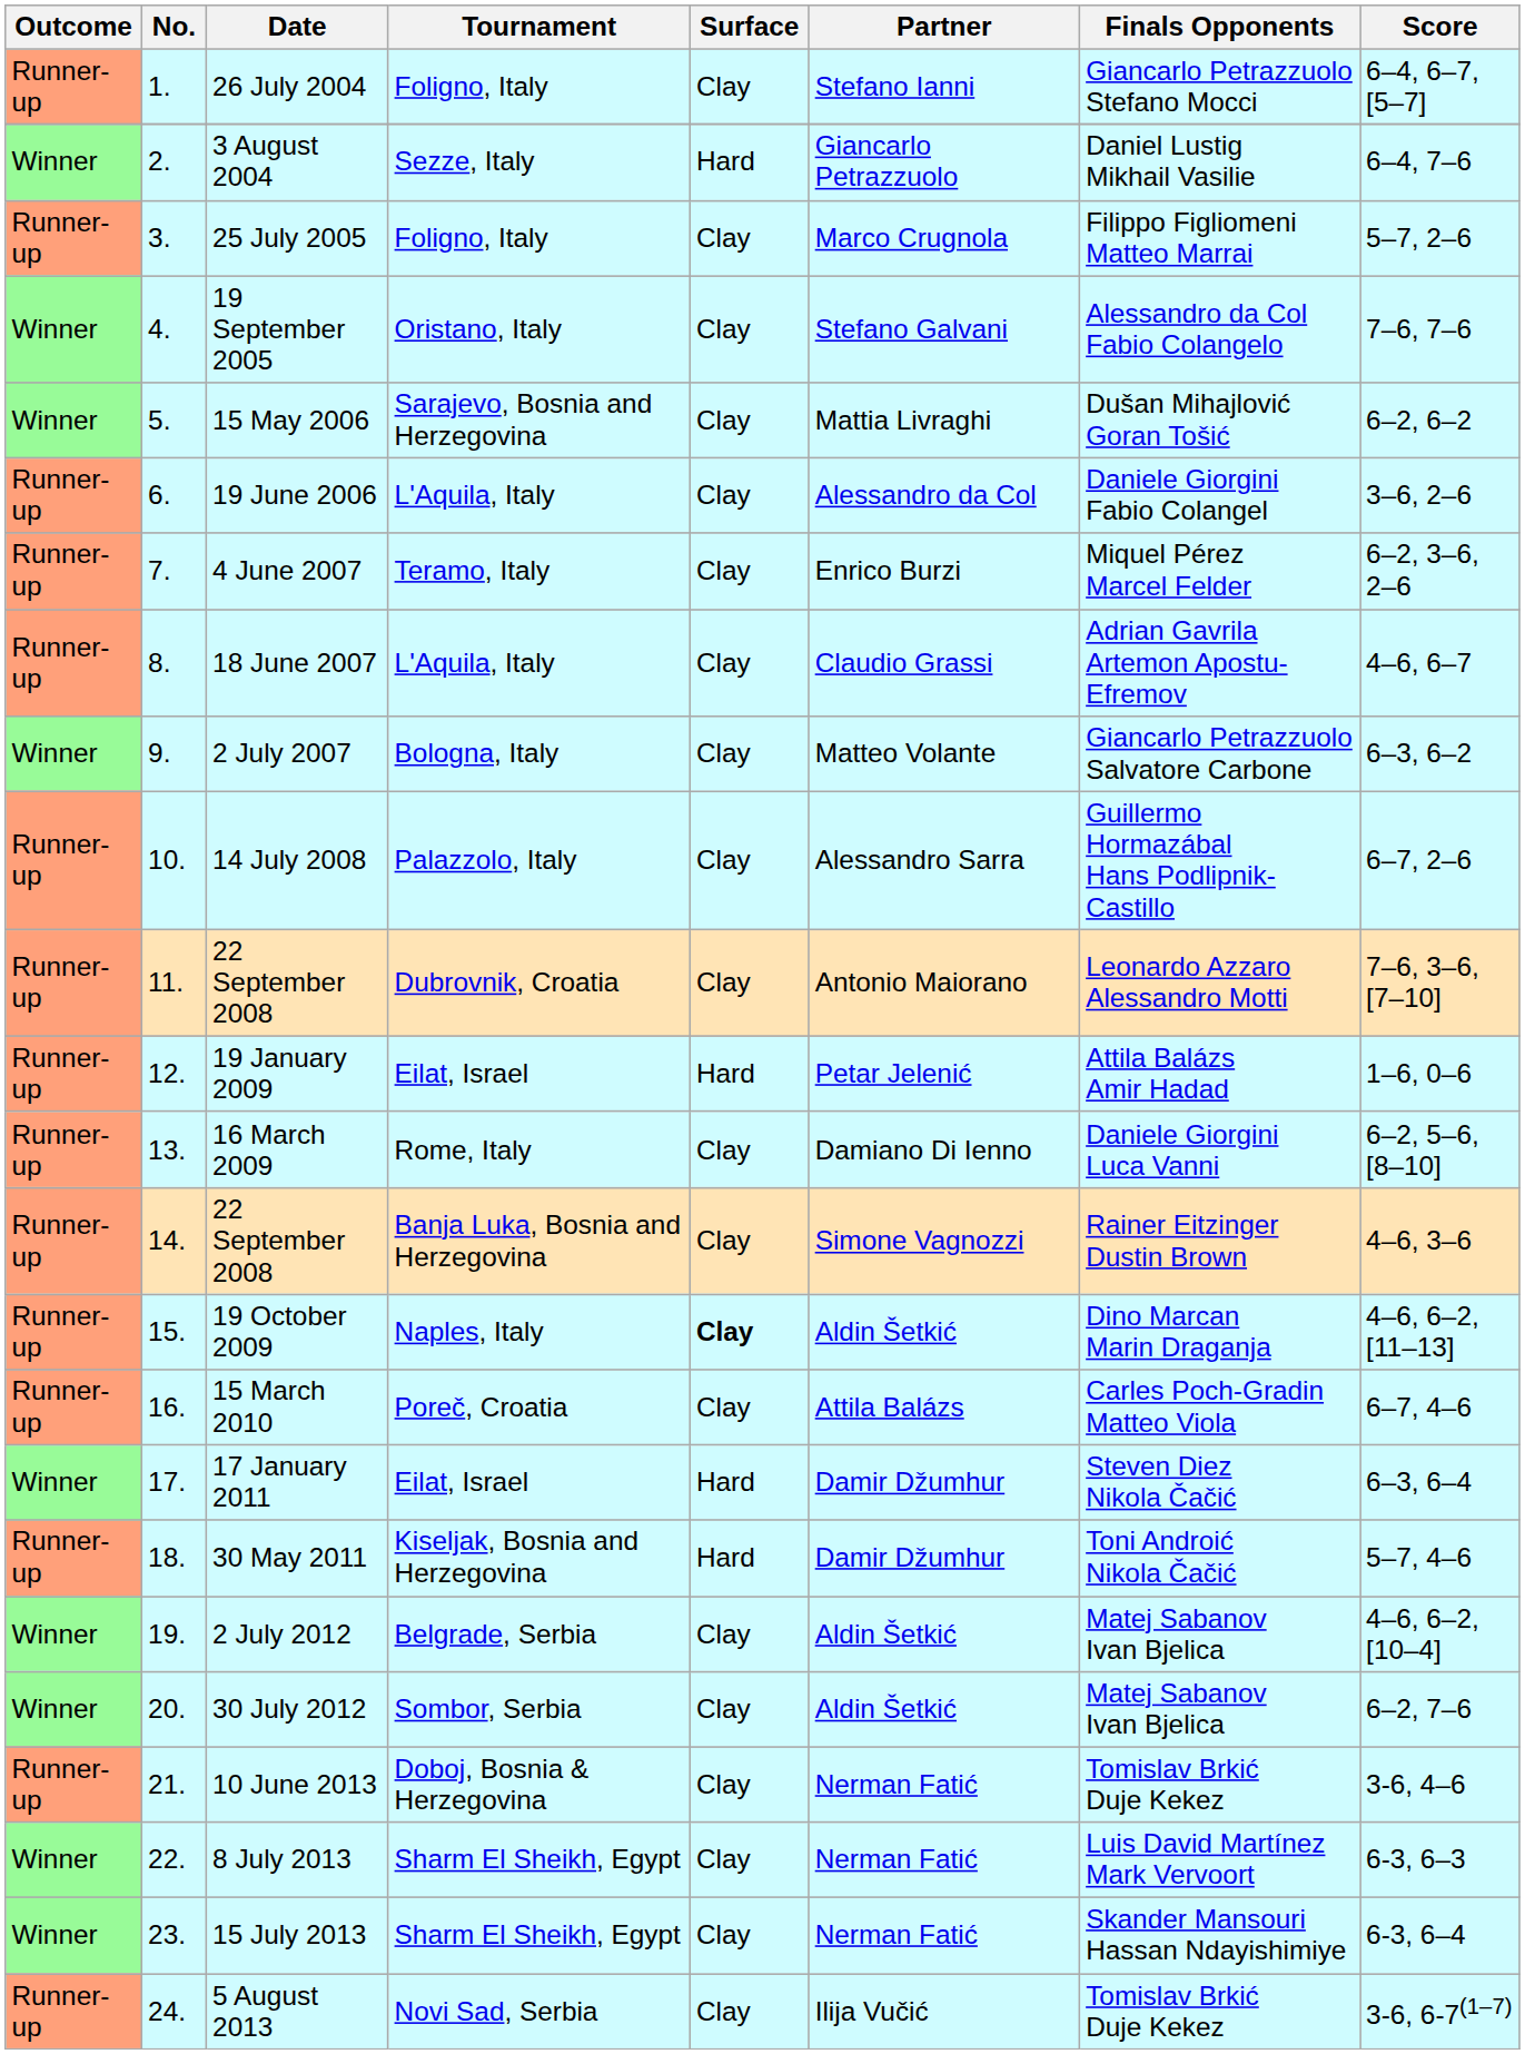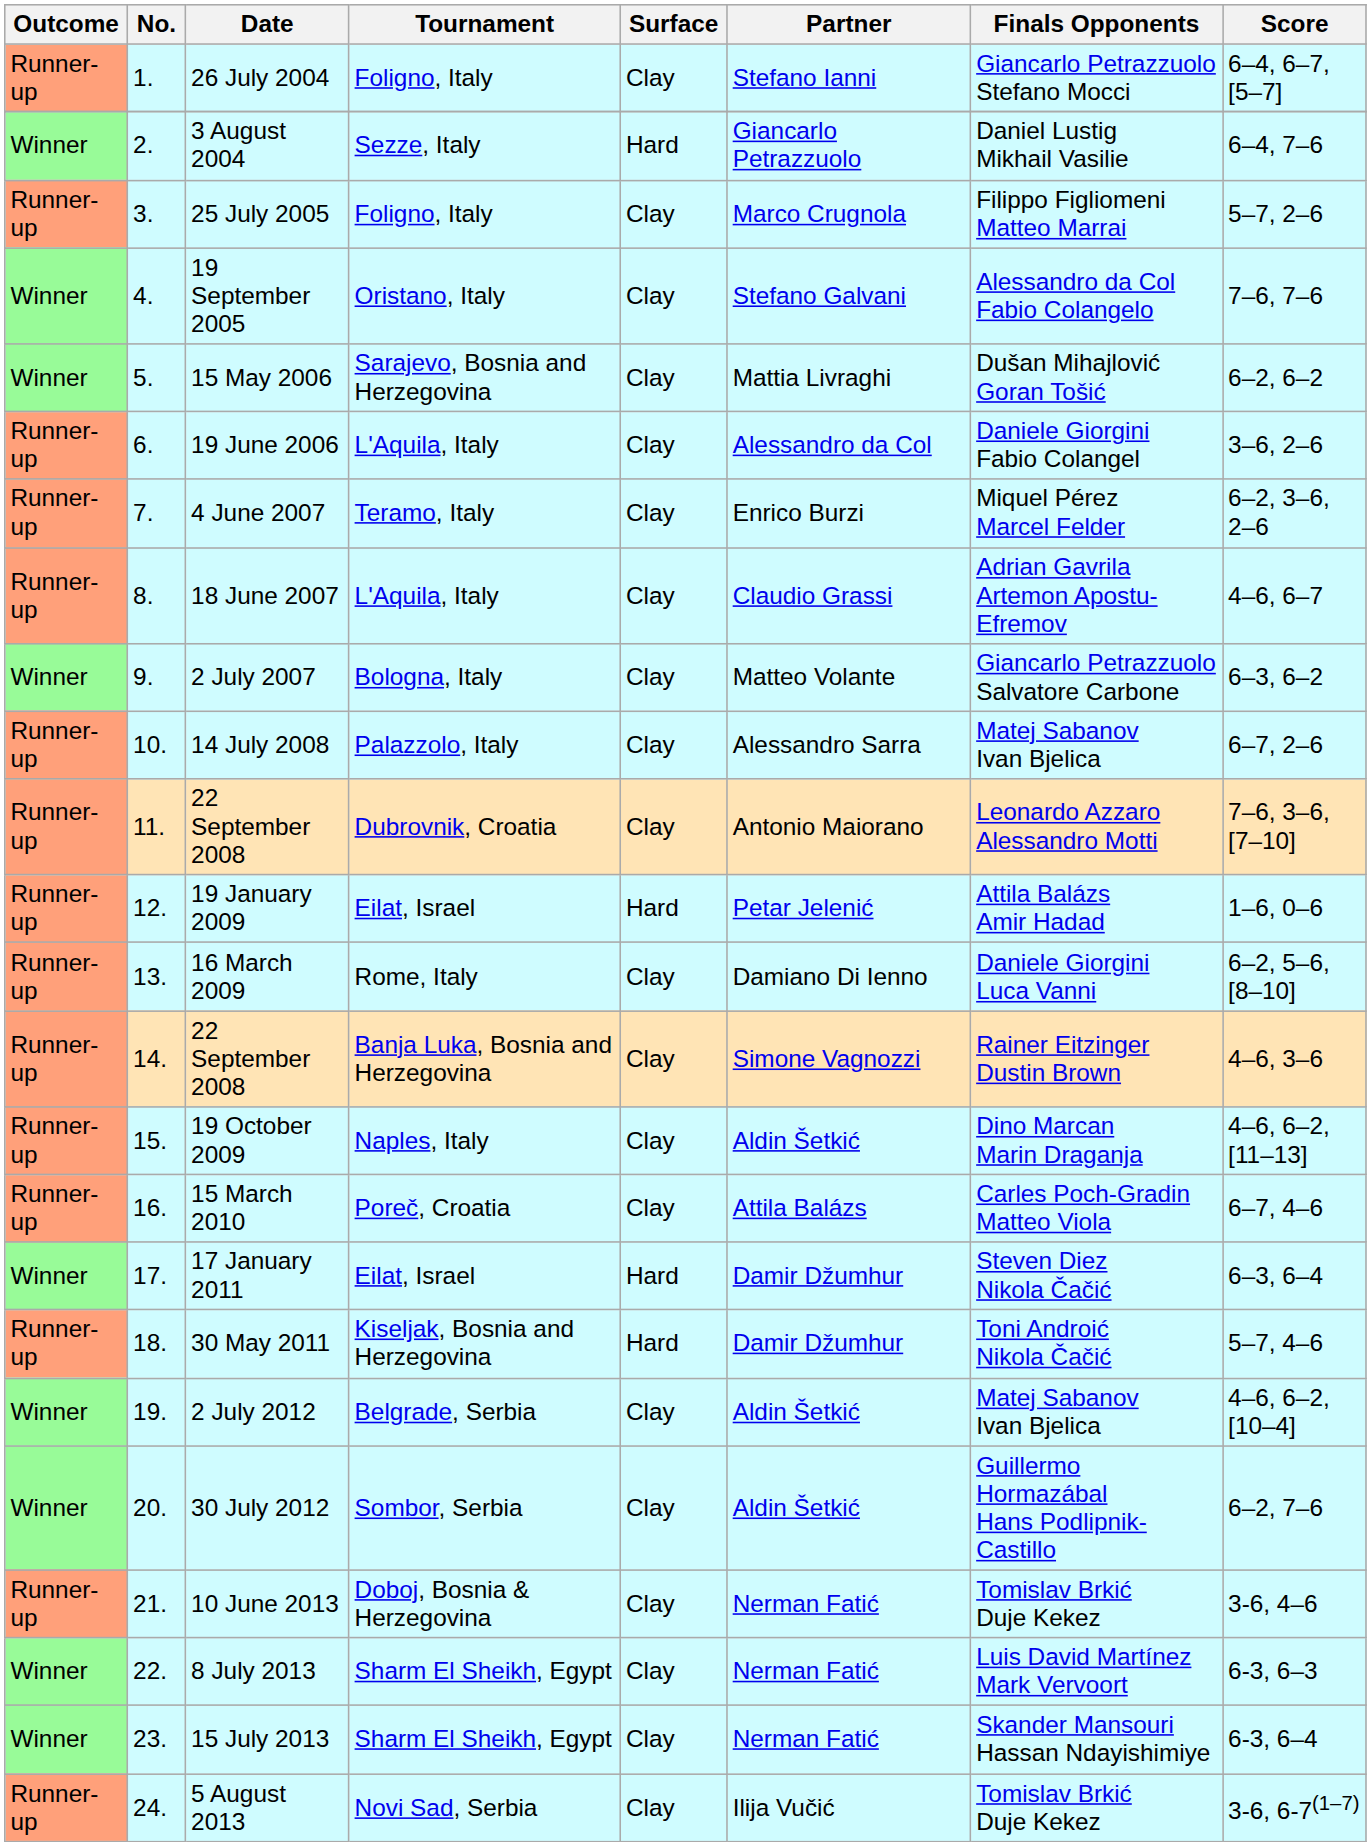 <table class=wikitable style=font-size:97%>
 <tr>
 <th width=75>Outcome</th>
 <th width=35>No.</th>
 <th width=120>Date</th>
 <th width=250>Tournament</th>
 <th width=65>Surface</th>
 <th width=220>Partner</th>
 <th width=220>Finals Opponents</th>
 <th width=130>Score</th>
 </tr>
 <tr bgcolor=CFFCFF>
 <td bgcolor=#FFA07A>Runner-up</td>
 <td>1.</td>
 <td>26 July 2004</td>
 <td><a href='#'>Foligno</a>, Italy</td>
 <td>Clay</td>
 <td> <a href='#'>Stefano Ianni</a></td>
 <td> <a href='#'>Giancarlo Petrazzuolo</a> <br>  Stefano Mocci</td>
 <td>6–4, 6–7, [5–7]</td>
 </tr>
 <tr>
 </tr>
 <tr bgcolor=CFFCFF>
 <td bgcolor=98FB98>Winner</td>
 <td>2.</td>
 <td>3 August 2004</td>
 <td><a href='#'>Sezze</a>, Italy</td>
 <td>Hard</td>
 <td> <a href='#'>Giancarlo Petrazzuolo</a></td>
 <td> Daniel Lustig <br>  Mikhail Vasilie</td>
 <td>6–4, 7–6</td>
 </tr>
 <tr bgcolor=CFFCFF>
 <td bgcolor=#FFA07A>Runner-up</td>
 <td>3.</td>
 <td>25 July 2005</td>
 <td><a href='#'>Foligno</a>, Italy</td>
 <td>Clay</td>
 <td> <a href='#'>Marco Crugnola</a></td>
 <td> Filippo Figliomeni <br>  <a href='#'>Matteo Marrai</a></td>
 <td>5–7, 2–6</td>
 </tr>
 <tr bgcolor=CFFCFF>
 <td bgcolor=98FB98>Winner</td>
 <td>4.</td>
 <td>19 September 2005</td>
 <td><a href='#'>Oristano</a>, Italy</td>
 <td>Clay</td>
 <td> <a href='#'>Stefano Galvani</a></td>
 <td> <a href='#'>Alessandro da Col</a> <br>  <a href='#'>Fabio Colangelo</a></td>
 <td>7–6, 7–6</td>
 </tr>
 <tr bgcolor=CFFCFF>
 <td bgcolor=98FB98>Winner</td>
 <td>5.</td>
 <td>15 May 2006</td>
 <td><a href='#'>Sarajevo</a>, Bosnia and Herzegovina</td>
 <td>Clay</td>
 <td> Mattia Livraghi</td>
 <td> Dušan Mihajlović <br>  <a href='#'>Goran Tošić</a></td>
 <td>6–2, 6–2</td>
 </tr>
 <tr bgcolor=CFFCFF>
 <td bgcolor=#FFA07A>Runner-up</td>
 <td>6.</td>
 <td>19 June 2006</td>
 <td><a href='#'>L'Aquila</a>, Italy</td>
 <td>Clay</td>
 <td> <a href='#'>Alessandro da Col</a></td>
 <td> <a href='#'>Daniele Giorgini</a> <br>  Fabio Colangel</td>
 <td>3–6, 2–6</td>
 </tr>
 <tr bgcolor=CFFCFF>
 <td bgcolor=#FFA07A>Runner-up</td>
 <td>7.</td>
 <td>4 June 2007</td>
 <td><a href='#'>Teramo</a>, Italy</td>
 <td>Clay</td>
 <td> Enrico Burzi</td>
 <td> Miquel Pérez <br>  <a href='#'>Marcel Felder</a></td>
 <td>6–2, 3–6, 2–6</td>
 </tr>
 <tr bgcolor=CFFCFF>
 <td bgcolor=#FFA07A>Runner-up</td>
 <td>8.</td>
 <td>18 June 2007</td>
 <td><a href='#'>L'Aquila</a>, Italy</td>
 <td>Clay</td>
 <td> <a href='#'>Claudio Grassi</a></td>
 <td> <a href='#'>Adrian Gavrila</a> <br>  <a href='#'>Artemon Apostu-Efremov</a></td>
 <td>4–6, 6–7</td>
 </tr>
 <tr bgcolor=CFFCFF>
 <td bgcolor=98FB98>Winner</td>
 <td>9.</td>
 <td>2 July 2007</td>
 <td><a href='#'>Bologna</a>, Italy</td>
 <td>Clay</td>
 <td> Matteo Volante</td>
 <td> <a href='#'>Giancarlo Petrazzuolo</a> <br>  Salvatore Carbone</td>
 <td>6–3, 6–2</td>
 </tr>
 <tr bgcolor=CFFCFF>
 <td bgcolor=#FFA07A>Runner-up</td>
 <td>10.</td>
 <td>14 July 2008</td>
 <td><a href='#'>Palazzolo</a>, Italy</td>
 <td>Clay</td>
 <td> Alessandro Sarra</td>
-<td> <a href='#'>Guillermo Hormazábal</a> <br>  <a href='#'>Hans Podlipnik-Castillo</a></td>
+<td> <a href='#'>Matej Sabanov</a> <br>  Ivan Bjelica</td>
 <td>6–7, 2–6</td>
 </tr>
 <tr bgcolor=moccasin>
 <td bgcolor=#FFA07A>Runner-up</td>
 <td>11.</td>
 <td>22 September 2008</td>
 <td><a href='#'>Dubrovnik</a>, Croatia</td>
 <td>Clay</td>
 <td> Antonio Maiorano</td>
 <td> <a href='#'>Leonardo Azzaro</a> <br>  <a href='#'>Alessandro Motti</a></td>
 <td>7–6, 3–6, [7–10]</td>
 </tr>
 <tr bgcolor=CFFCFF>
 <td bgcolor=#FFA07A>Runner-up</td>
 <td>12.</td>
 <td>19 January 2009</td>
 <td><a href='#'>Eilat</a>, Israel</td>
 <td>Hard</td>
 <td> <a href='#'>Petar Jelenić</a></td>
 <td> <a href='#'>Attila Balázs</a> <br>  <a href='#'>Amir Hadad</a></td>
 <td>1–6, 0–6</td>
 </tr>
 <tr bgcolor=CFFCFF>
 <td bgcolor=#FFA07A>Runner-up</td>
 <td>13.</td>
 <td>16 March 2009</td>
 <td>Rome, Italy</td>
 <td>Clay</td>
 <td> Damiano Di Ienno</td>
 <td> <a href='#'>Daniele Giorgini</a> <br>  <a href='#'>Luca Vanni</a></td>
 <td>6–2, 5–6, [8–10]</td>
 </tr>
 <tr bgcolor=moccasin>
 <td bgcolor=#FFA07A>Runner-up</td>
 <td>14.</td>
 <td>22 September 2008</td>
 <td><a href='#'>Banja Luka</a>, Bosnia and Herzegovina</td>
 <td>Clay</td>
 <td> <a href='#'>Simone Vagnozzi</a></td>
 <td> <a href='#'>Rainer Eitzinger</a> <br>  <a href='#'>Dustin Brown</a></td>
 <td>4–6, 3–6</td>
 </tr>
 <tr bgcolor=CFFCFF>
 <td bgcolor=#FFA07A>Runner-up</td>
 <td>15.</td>
 <td>19 October 2009</td>
 <td><a href='#'>Naples</a>, Italy</td>
-<td><strong>Clay</strong></td>
+<td>Clay</td>
 <td> <a href='#'>Aldin Šetkić</a></td>
 <td> <a href='#'>Dino Marcan</a> <br>  <a href='#'>Marin Draganja</a></td>
 <td>4–6, 6–2, [11–13]</td>
 </tr>
 <tr bgcolor=CFFCFF>
 <td bgcolor=#FFA07A>Runner-up</td>
 <td>16.</td>
 <td>15 March 2010</td>
 <td><a href='#'>Poreč</a>, Croatia</td>
 <td>Clay</td>
 <td> <a href='#'>Attila Balázs</a></td>
 <td> <a href='#'>Carles Poch-Gradin</a> <br>  <a href='#'>Matteo Viola</a></td>
 <td>6–7, 4–6</td>
 </tr>
 <tr bgcolor=CFFCFF>
 <td bgcolor=98FB98>Winner</td>
 <td>17.</td>
 <td>17 January 2011</td>
 <td><a href='#'>Eilat</a>, Israel</td>
 <td>Hard</td>
 <td> <a href='#'>Damir Džumhur</a></td>
 <td> <a href='#'>Steven Diez</a> <br>  <a href='#'>Nikola Čačić</a></td>
 <td>6–3, 6–4</td>
 </tr>
 <tr bgcolor="CFFCFF">
 <td bgcolor=#FFA07A>Runner-up</td>
 <td>18.</td>
 <td>30 May 2011</td>
 <td><a href='#'>Kiseljak</a>, Bosnia and Herzegovina</td>
 <td>Hard</td>
 <td> <a href='#'>Damir Džumhur</a></td>
 <td> <a href='#'>Toni Androić</a> <br>  <a href='#'>Nikola Čačić</a></td>
 <td>5–7, 4–6</td>
 </tr>
 <tr bgcolor=CFFCFF>
 <td bgcolor=98FB98>Winner</td>
 <td>19.</td>
 <td>2 July 2012</td>
 <td><a href='#'>Belgrade</a>, Serbia</td>
 <td>Clay</td>
 <td> <a href='#'>Aldin Šetkić</a></td>
 <td> <a href='#'>Matej Sabanov</a> <br>  Ivan Bjelica</td>
 <td>4–6, 6–2, [10–4]</td>
 </tr>
 <tr bgcolor="CFFCFF">
 <td bgcolor=98FB98>Winner</td>
 <td>20.</td>
 <td>30 July 2012</td>
 <td><a href='#'>Sombor</a>, Serbia</td>
 <td>Clay</td>
 <td> <a href='#'>Aldin Šetkić</a></td>
-<td> <a href='#'>Matej Sabanov</a> <br>  Ivan Bjelica</td>
+<td> <a href='#'>Guillermo Hormazábal</a> <br>  <a href='#'>Hans Podlipnik-Castillo</a></td>
 <td>6–2, 7–6</td>
 </tr>
 <tr bgcolor="CFFCFF">
 <td bgcolor=#FFA07A>Runner-up</td>
 <td>21.</td>
 <td>10 June 2013</td>
 <td><a href='#'>Doboj</a>, Bosnia & Herzegovina</td>
 <td>Clay</td>
 <td> <a href='#'>Nerman Fatić</a></td>
 <td> <a href='#'>Tomislav Brkić</a> <br>  Duje Kekez</td>
 <td>3-6, 4–6</td>
 </tr>
 <tr bgcolor="CFFCFF">
 <td bgcolor=98FB98>Winner</td>
 <td>22.</td>
 <td>8 July 2013</td>
 <td><a href='#'>Sharm El Sheikh</a>, Egypt</td>
 <td>Clay</td>
 <td> <a href='#'>Nerman Fatić</a></td>
 <td> <a href='#'>Luis David Martínez</a> <br>  <a href='#'>Mark Vervoort</a></td>
 <td>6-3, 6–3</td>
 </tr>
 <tr bgcolor="CFFCFF">
 <td bgcolor=98FB98>Winner</td>
 <td>23.</td>
 <td>15 July 2013</td>
 <td><a href='#'>Sharm El Sheikh</a>, Egypt</td>
 <td>Clay</td>
 <td> <a href='#'>Nerman Fatić</a></td>
 <td> <a href='#'>Skander Mansouri</a> <br>  Hassan Ndayishimiye</td>
 <td>6-3, 6–4</td>
 </tr>
 <tr bgcolor="CFFCFF">
 <td bgcolor=#FFA07A>Runner-up</td>
 <td>24.</td>
 <td>5 August 2013</td>
 <td><a href='#'>Novi Sad</a>, Serbia</td>
 <td>Clay</td>
 <td> Ilija Vučić</td>
 <td> <a href='#'>Tomislav Brkić</a> <br>  Duje Kekez</td>
 <td>3-6, 6-7<sup>(1–7)</sup></td>
 </tr>
 </table>
